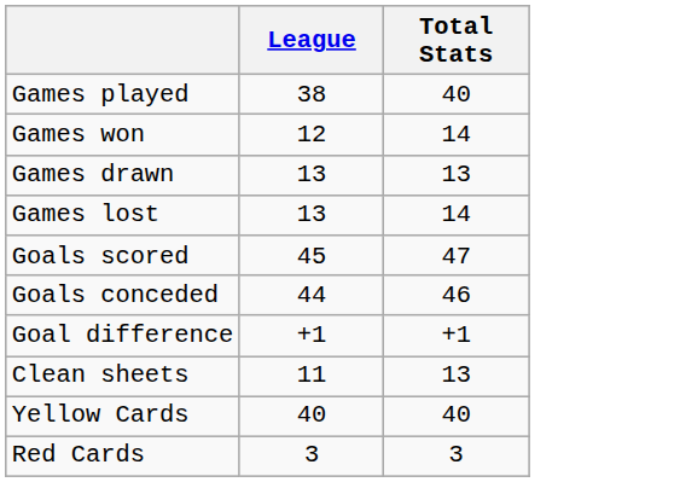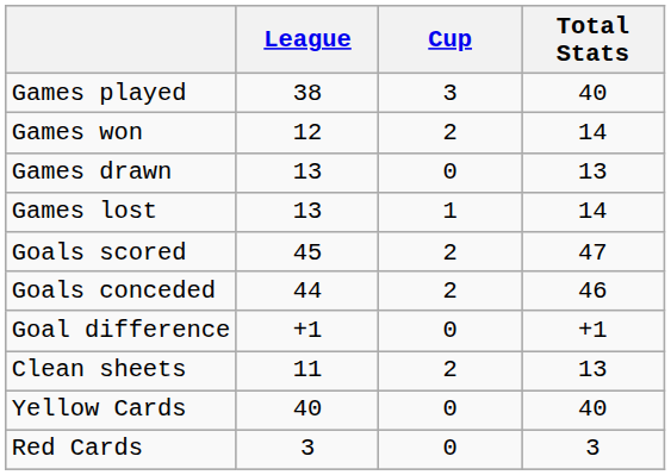 <table class="wikitable" style="text-align: center;">
 <tr>
 <th></th>
 <th style="width:70px;"><a href='#'>League</a></th>
+<th style="width:70px;"><a href='#'>Cup</a></th>
 <th style="width:70px;">Total Stats</th>
 </tr>
 <tr>
 <td align=left>Games played</td>
 <td>38</td>
+<td>3</td>
 <td>40</td>
 </tr>
 <tr>
 <td align=left>Games won</td>
 <td>12</td>
+<td>2</td>
 <td>14</td>
 </tr>
 <tr>
 <td align=left>Games drawn</td>
 <td>13</td>
+<td>0</td>
 <td>13</td>
 </tr>
 <tr>
 <td align=left>Games lost</td>
 <td>13</td>
+<td>1</td>
 <td>14</td>
 </tr>
 <tr>
 <td align=left>Goals scored</td>
 <td>45</td>
+<td>2</td>
 <td>47</td>
 </tr>
 <tr>
 <td align=left>Goals conceded</td>
 <td>44</td>
+<td>2</td>
 <td>46</td>
 </tr>
 <tr>
 <td align=left>Goal difference</td>
 <td>+1</td>
+<td>0</td>
 <td>+1</td>
 </tr>
 <tr>
 <td align=left>Clean sheets</td>
 <td>11</td>
+<td>2</td>
 <td>13</td>
 </tr>
 <tr>
 <td align=left>Yellow Cards</td>
 <td>40</td>
+<td>0</td>
 <td>40</td>
 </tr>
 <tr>
 <td align=left>Red Cards</td>
 <td>3</td>
+<td>0</td>
 <td>3</td>
 </tr>
 </table>
